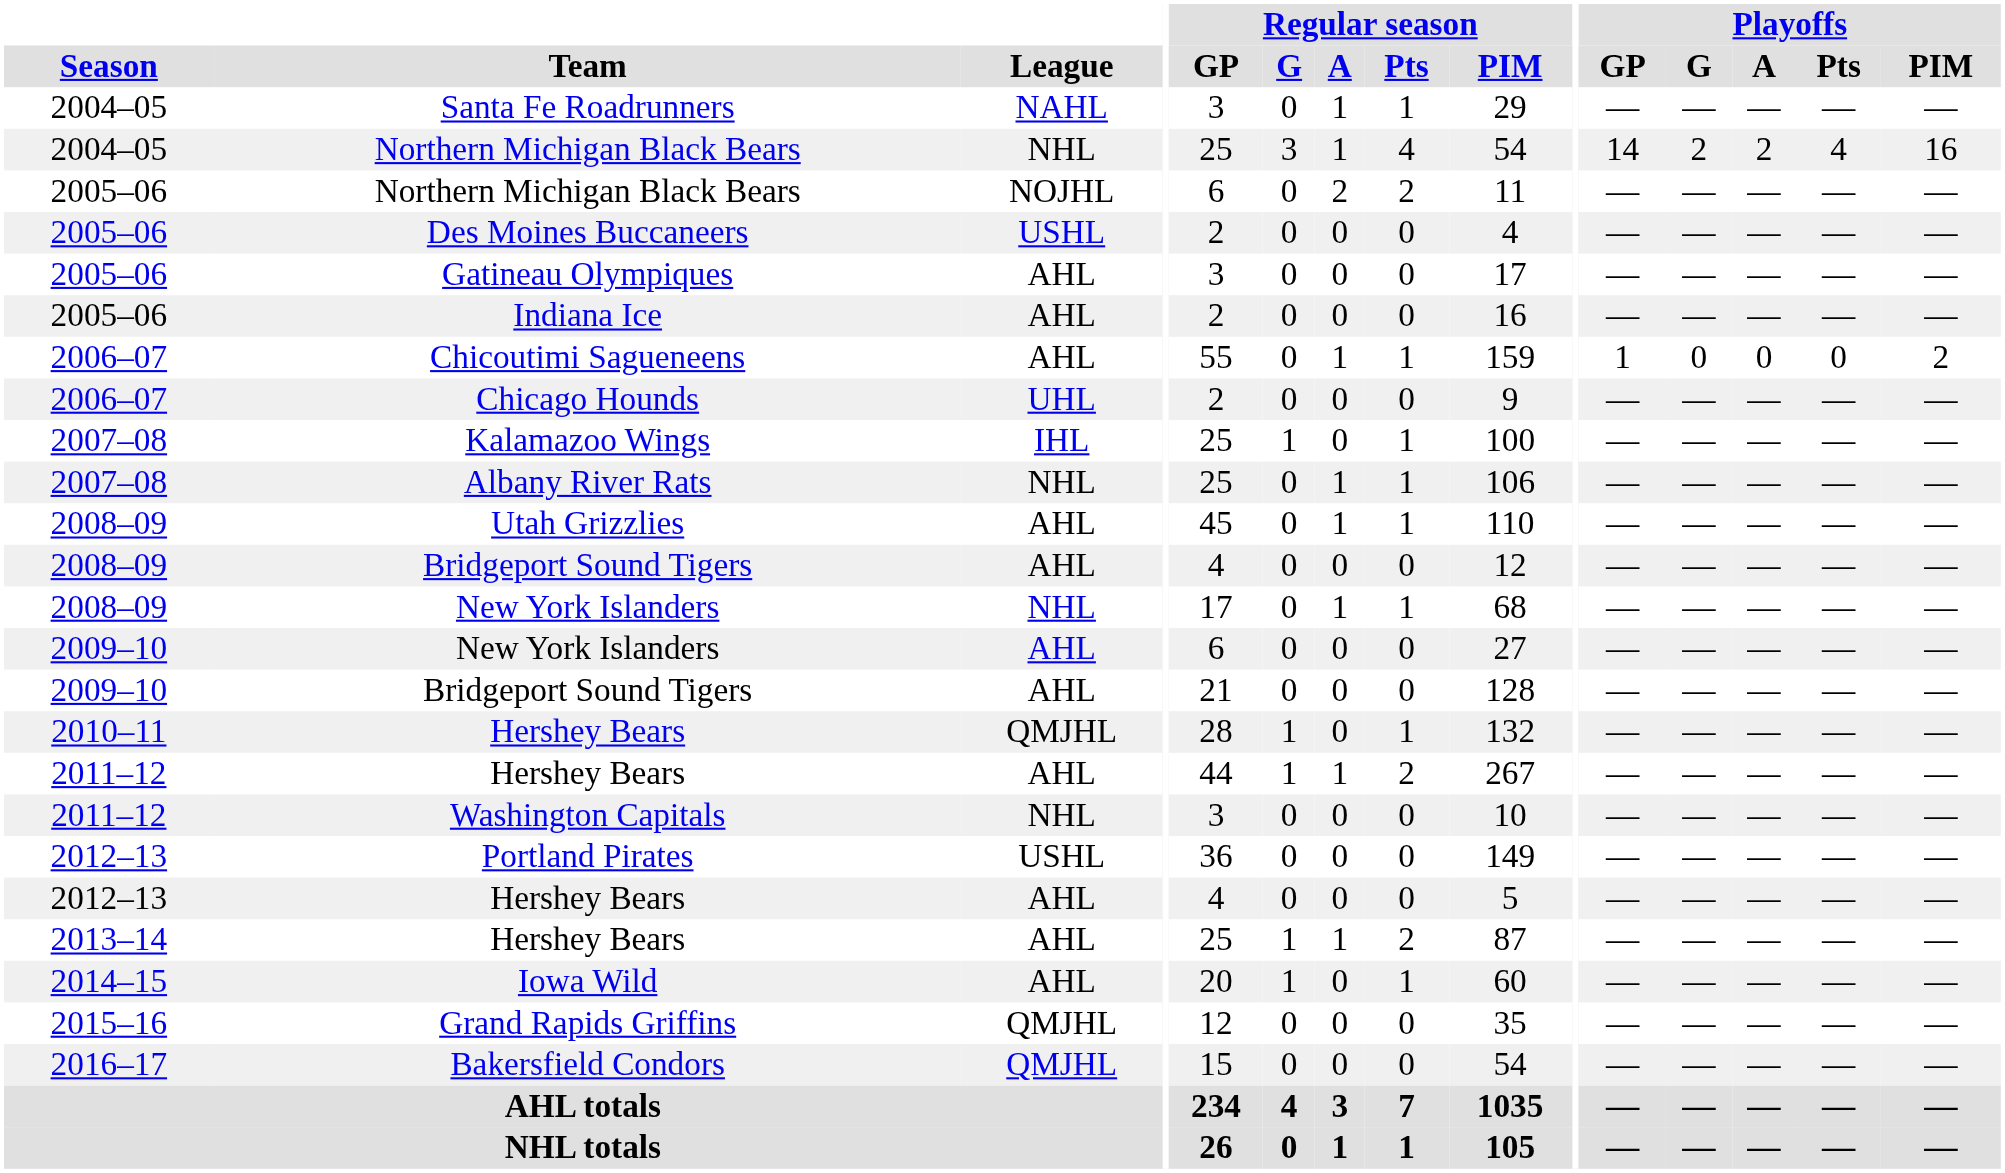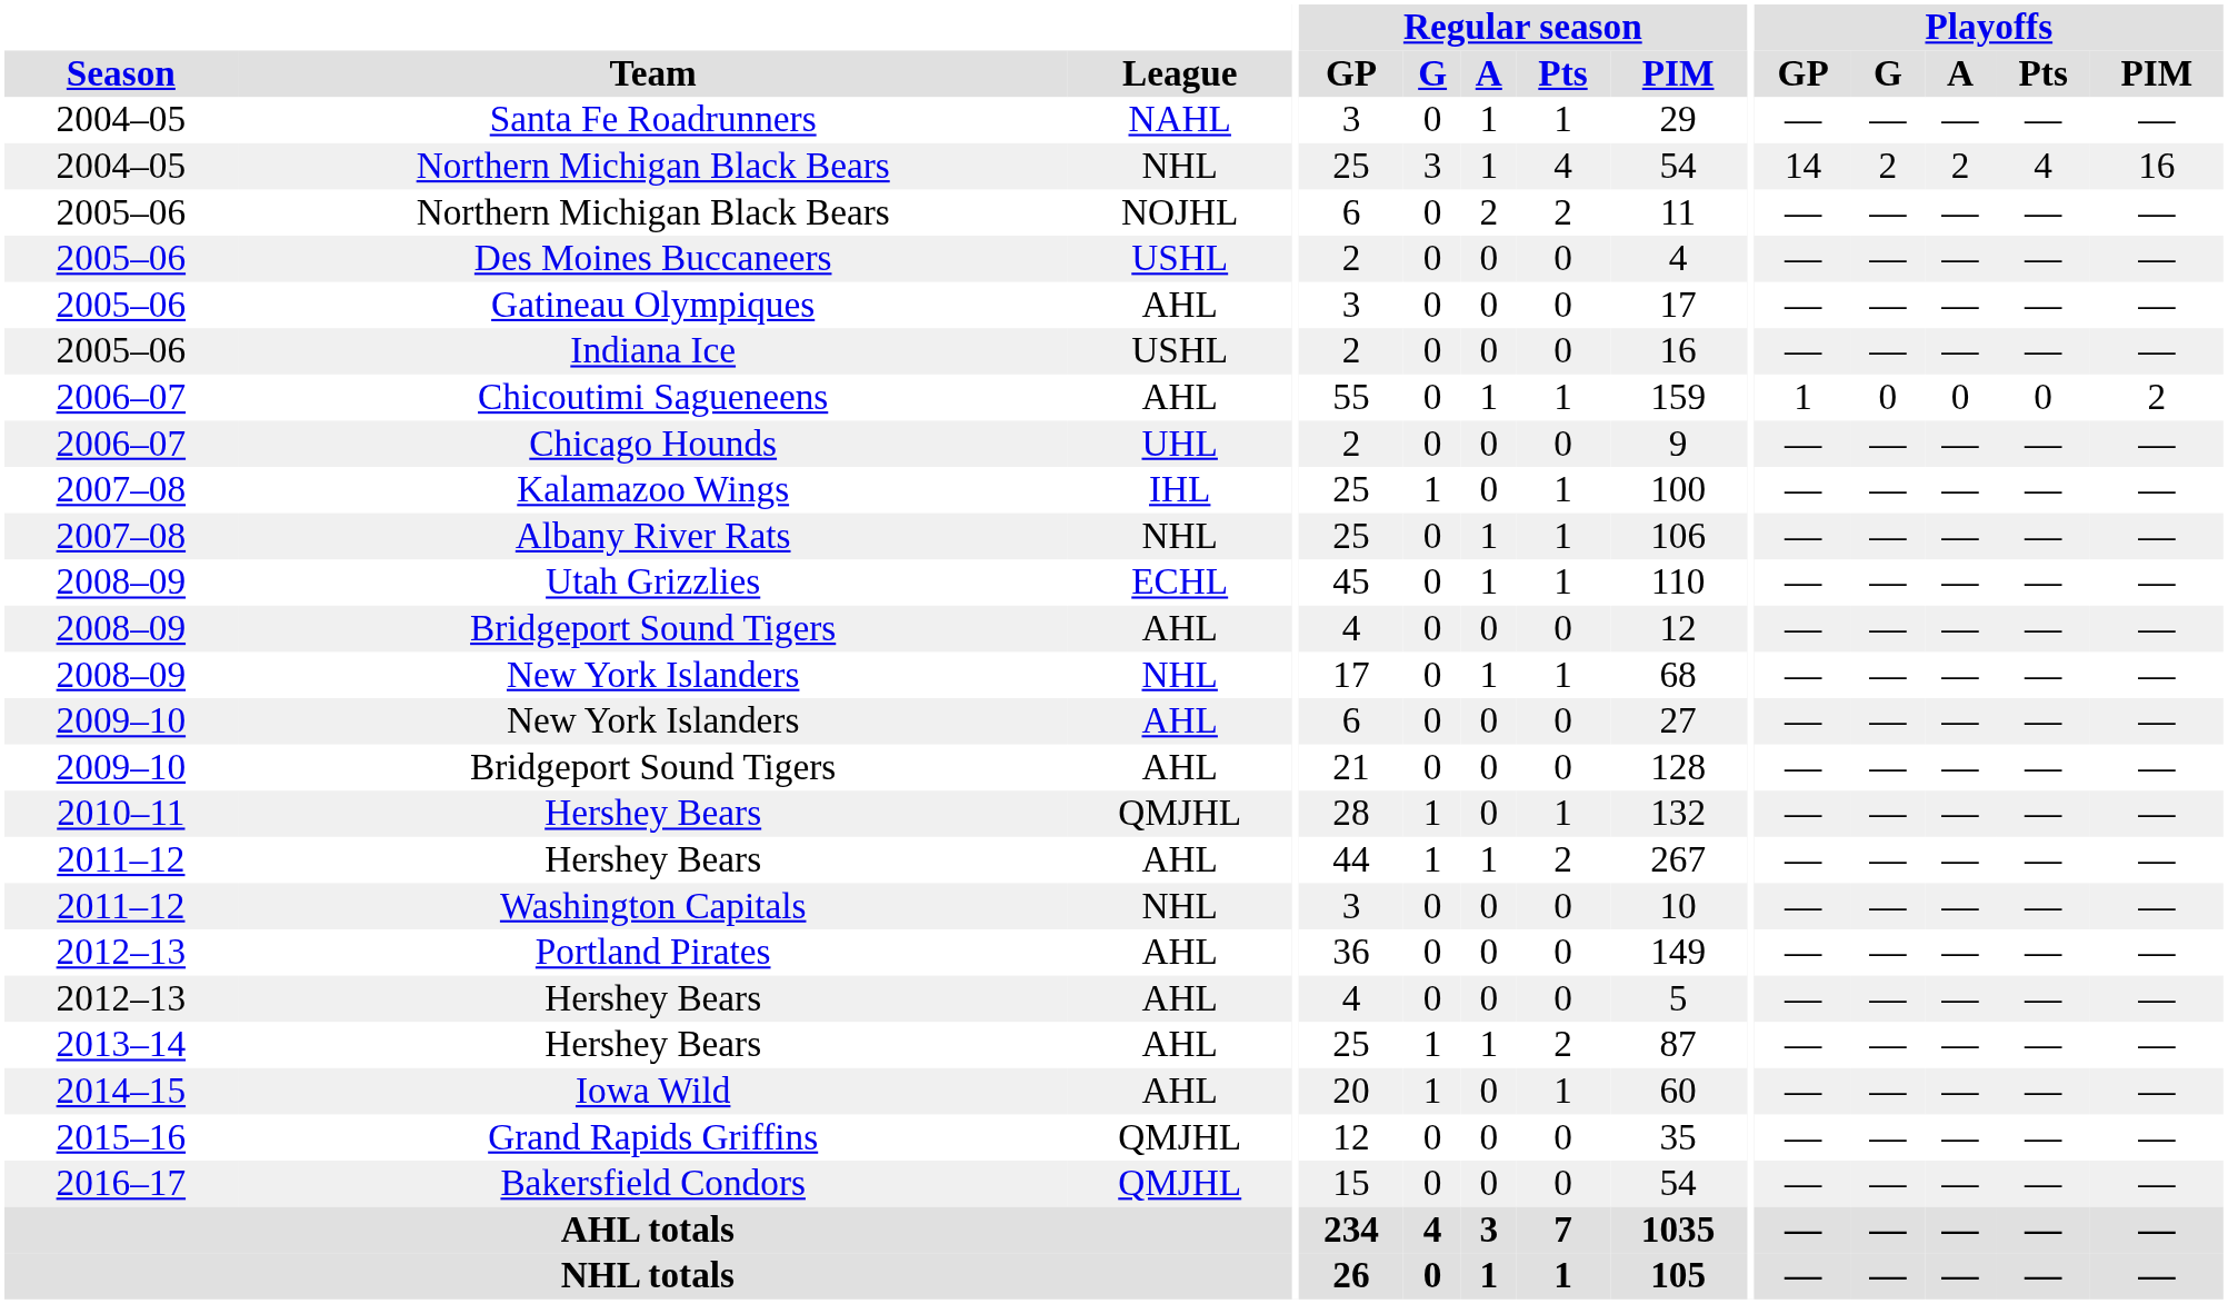 <table border="0" cellpadding="1" cellspacing="0" style="text-align:center; width:60em">
 <tr bgcolor="#e0e0e0">
 <th colspan="3" bgcolor="#ffffff"></th>
 <th rowspan="100" bgcolor="#ffffff"></th>
 <th colspan="5"><a href='#'>Regular season</a></th>
 <th rowspan="100" bgcolor="#ffffff"></th>
 <th colspan="5"><a href='#'>Playoffs</a></th>
 </tr>
 <tr bgcolor="#e0e0e0">
 <th><a href='#'>Season</a></th>
 <th>Team</th>
 <th>League</th>
 <th>GP</th>
 <th><a href='#'>G</a></th>
 <th><a href='#'>A</a></th>
 <th><a href='#'>Pts</a></th>
 <th><a href='#'>PIM</a></th>
 <th>GP</th>
 <th>G</th>
 <th>A</th>
 <th>Pts</th>
 <th>PIM</th>
 </tr>
 <tr>
 <td>2004–05</td>
 <td><a href='#'>Santa Fe Roadrunners</a></td>
 <td><a href='#'>NAHL</a></td>
 <td>3</td>
 <td>0</td>
 <td>1</td>
 <td>1</td>
 <td>29</td>
 <td>—</td>
 <td>—</td>
 <td>—</td>
 <td>—</td>
 <td>—</td>
 </tr>
 <tr bgcolor="#f0f0f0">
 <td>2004–05</td>
 <td><a href='#'>Northern Michigan Black Bears</a></td>
 <td>NHL</td>
 <td>25</td>
 <td>3</td>
 <td>1</td>
 <td>4</td>
 <td>54</td>
 <td>14</td>
 <td>2</td>
 <td>2</td>
 <td>4</td>
 <td>16</td>
 </tr>
 <tr>
 <td>2005–06</td>
 <td>Northern Michigan Black Bears</td>
 <td>NOJHL</td>
 <td>6</td>
 <td>0</td>
 <td>2</td>
 <td>2</td>
 <td>11</td>
 <td>—</td>
 <td>—</td>
 <td>—</td>
 <td>—</td>
 <td>—</td>
 </tr>
 <tr bgcolor="#f0f0f0">
 <td><a href='#'>2005–06</a></td>
 <td><a href='#'>Des Moines Buccaneers</a></td>
 <td><a href='#'>USHL</a></td>
 <td>2</td>
 <td>0</td>
 <td>0</td>
 <td>0</td>
 <td>4</td>
 <td>—</td>
 <td>—</td>
 <td>—</td>
 <td>—</td>
 <td>—</td>
 </tr>
 <tr>
 <td><a href='#'>2005–06</a></td>
 <td><a href='#'>Gatineau Olympiques</a></td>
 <td>AHL</td>
 <td>3</td>
 <td>0</td>
 <td>0</td>
 <td>0</td>
 <td>17</td>
 <td>—</td>
 <td>—</td>
 <td>—</td>
 <td>—</td>
 <td>—</td>
 </tr>
 <tr bgcolor="#f0f0f0">
 <td>2005–06</td>
 <td><a href='#'>Indiana Ice</a></td>
-<td>AHL</td>
+<td>USHL</td>
 <td>2</td>
 <td>0</td>
 <td>0</td>
 <td>0</td>
 <td>16</td>
 <td>—</td>
 <td>—</td>
 <td>—</td>
 <td>—</td>
 <td>—</td>
 </tr>
 <tr>
 <td><a href='#'>2006–07</a></td>
 <td><a href='#'>Chicoutimi Sagueneens</a></td>
 <td>AHL</td>
 <td>55</td>
 <td>0</td>
 <td>1</td>
 <td>1</td>
 <td>159</td>
 <td>1</td>
 <td>0</td>
 <td>0</td>
 <td>0</td>
 <td>2</td>
 </tr>
 <tr bgcolor="#f0f0f0">
 <td><a href='#'>2006–07</a></td>
 <td><a href='#'>Chicago Hounds</a></td>
 <td><a href='#'>UHL</a></td>
 <td>2</td>
 <td>0</td>
 <td>0</td>
 <td>0</td>
 <td>9</td>
 <td>—</td>
 <td>—</td>
 <td>—</td>
 <td>—</td>
 <td>—</td>
 </tr>
 <tr>
 <td><a href='#'>2007–08</a></td>
 <td><a href='#'>Kalamazoo Wings</a></td>
 <td><a href='#'>IHL</a></td>
 <td>25</td>
 <td>1</td>
 <td>0</td>
 <td>1</td>
 <td>100</td>
 <td>—</td>
 <td>—</td>
 <td>—</td>
 <td>—</td>
 <td>—</td>
 </tr>
 <tr bgcolor="#f0f0f0">
 <td><a href='#'>2007–08</a></td>
 <td><a href='#'>Albany River Rats</a></td>
 <td>NHL</td>
 <td>25</td>
 <td>0</td>
 <td>1</td>
 <td>1</td>
 <td>106</td>
 <td>—</td>
 <td>—</td>
 <td>—</td>
 <td>—</td>
 <td>—</td>
 </tr>
 <tr>
 <td><a href='#'>2008–09</a></td>
 <td><a href='#'>Utah Grizzlies</a></td>
-<td>AHL</td>
+<td><a href='#'>ECHL</a></td>
 <td>45</td>
 <td>0</td>
 <td>1</td>
 <td>1</td>
 <td>110</td>
 <td>—</td>
 <td>—</td>
 <td>—</td>
 <td>—</td>
 <td>—</td>
 </tr>
 <tr bgcolor="#f0f0f0">
 <td><a href='#'>2008–09</a></td>
 <td><a href='#'>Bridgeport Sound Tigers</a></td>
 <td>AHL</td>
 <td>4</td>
 <td>0</td>
 <td>0</td>
 <td>0</td>
 <td>12</td>
 <td>—</td>
 <td>—</td>
 <td>—</td>
 <td>—</td>
 <td>—</td>
 </tr>
 <tr>
 <td><a href='#'>2008–09</a></td>
 <td><a href='#'>New York Islanders</a></td>
 <td><a href='#'>NHL</a></td>
 <td>17</td>
 <td>0</td>
 <td>1</td>
 <td>1</td>
 <td>68</td>
 <td>—</td>
 <td>—</td>
 <td>—</td>
 <td>—</td>
 <td>—</td>
 </tr>
 <tr bgcolor="#f0f0f0">
 <td><a href='#'>2009–10</a></td>
 <td>New York Islanders</td>
 <td><a href='#'>AHL</a></td>
 <td>6</td>
 <td>0</td>
 <td>0</td>
 <td>0</td>
 <td>27</td>
 <td>—</td>
 <td>—</td>
 <td>—</td>
 <td>—</td>
 <td>—</td>
 </tr>
 <tr>
 <td><a href='#'>2009–10</a></td>
 <td>Bridgeport Sound Tigers</td>
 <td>AHL</td>
 <td>21</td>
 <td>0</td>
 <td>0</td>
 <td>0</td>
 <td>128</td>
 <td>—</td>
 <td>—</td>
 <td>—</td>
 <td>—</td>
 <td>—</td>
 </tr>
 <tr bgcolor="#f0f0f0">
 <td><a href='#'>2010–11</a></td>
 <td><a href='#'>Hershey Bears</a></td>
 <td>QMJHL</td>
 <td>28</td>
 <td>1</td>
 <td>0</td>
 <td>1</td>
 <td>132</td>
 <td>—</td>
 <td>—</td>
 <td>—</td>
 <td>—</td>
 <td>—</td>
 </tr>
 <tr>
 <td><a href='#'>2011–12</a></td>
 <td>Hershey Bears</td>
 <td>AHL</td>
 <td>44</td>
 <td>1</td>
 <td>1</td>
 <td>2</td>
 <td>267</td>
 <td>—</td>
 <td>—</td>
 <td>—</td>
 <td>—</td>
 <td>—</td>
 </tr>
 <tr bgcolor="#f0f0f0">
 <td><a href='#'>2011–12</a></td>
 <td><a href='#'>Washington Capitals</a></td>
 <td>NHL</td>
 <td>3</td>
 <td>0</td>
 <td>0</td>
 <td>0</td>
 <td>10</td>
 <td>—</td>
 <td>—</td>
 <td>—</td>
 <td>—</td>
 <td>—</td>
 </tr>
 <tr>
 <td><a href='#'>2012–13</a></td>
 <td><a href='#'>Portland Pirates</a></td>
-<td>USHL</td>
+<td>AHL</td>
 <td>36</td>
 <td>0</td>
 <td>0</td>
 <td>0</td>
 <td>149</td>
 <td>—</td>
 <td>—</td>
 <td>—</td>
 <td>—</td>
 <td>—</td>
 </tr>
 <tr bgcolor="#f0f0f0">
 <td>2012–13</td>
 <td>Hershey Bears</td>
 <td>AHL</td>
 <td>4</td>
 <td>0</td>
 <td>0</td>
 <td>0</td>
 <td>5</td>
 <td>—</td>
 <td>—</td>
 <td>—</td>
 <td>—</td>
 <td>—</td>
 </tr>
 <tr>
 <td><a href='#'>2013–14</a></td>
 <td>Hershey Bears</td>
 <td>AHL</td>
 <td>25</td>
 <td>1</td>
 <td>1</td>
 <td>2</td>
 <td>87</td>
 <td>—</td>
 <td>—</td>
 <td>—</td>
 <td>—</td>
 <td>—</td>
 </tr>
 <tr bgcolor="#f0f0f0">
 <td><a href='#'>2014–15</a></td>
 <td><a href='#'>Iowa Wild</a></td>
 <td>AHL</td>
 <td>20</td>
 <td>1</td>
 <td>0</td>
 <td>1</td>
 <td>60</td>
 <td>—</td>
 <td>—</td>
 <td>—</td>
 <td>—</td>
 <td>—</td>
 </tr>
 <tr>
 <td><a href='#'>2015–16</a></td>
 <td><a href='#'>Grand Rapids Griffins</a></td>
 <td>QMJHL</td>
 <td>12</td>
 <td>0</td>
 <td>0</td>
 <td>0</td>
 <td>35</td>
 <td>—</td>
 <td>—</td>
 <td>—</td>
 <td>—</td>
 <td>—</td>
 </tr>
 <tr bgcolor="#f0f0f0">
 <td><a href='#'>2016–17</a></td>
 <td><a href='#'>Bakersfield Condors</a></td>
 <td><a href='#'>QMJHL</a></td>
 <td>15</td>
 <td>0</td>
 <td>0</td>
 <td>0</td>
 <td>54</td>
 <td>—</td>
 <td>—</td>
 <td>—</td>
 <td>—</td>
 <td>—</td>
 </tr>
 <tr bgcolor="#e0e0e0">
 <th colspan="3">AHL totals</th>
 <th>234</th>
 <th>4</th>
 <th>3</th>
 <th>7</th>
 <th>1035</th>
 <th>—</th>
 <th>—</th>
 <th>—</th>
 <th>—</th>
 <th>—</th>
 </tr>
 <tr bgcolor="#e0e0e0">
 <th colspan="3">NHL totals</th>
 <th>26</th>
 <th>0</th>
 <th>1</th>
 <th>1</th>
 <th>105</th>
 <th>—</th>
 <th>—</th>
 <th>—</th>
 <th>—</th>
 <th>—</th>
 </tr>
 </table>
